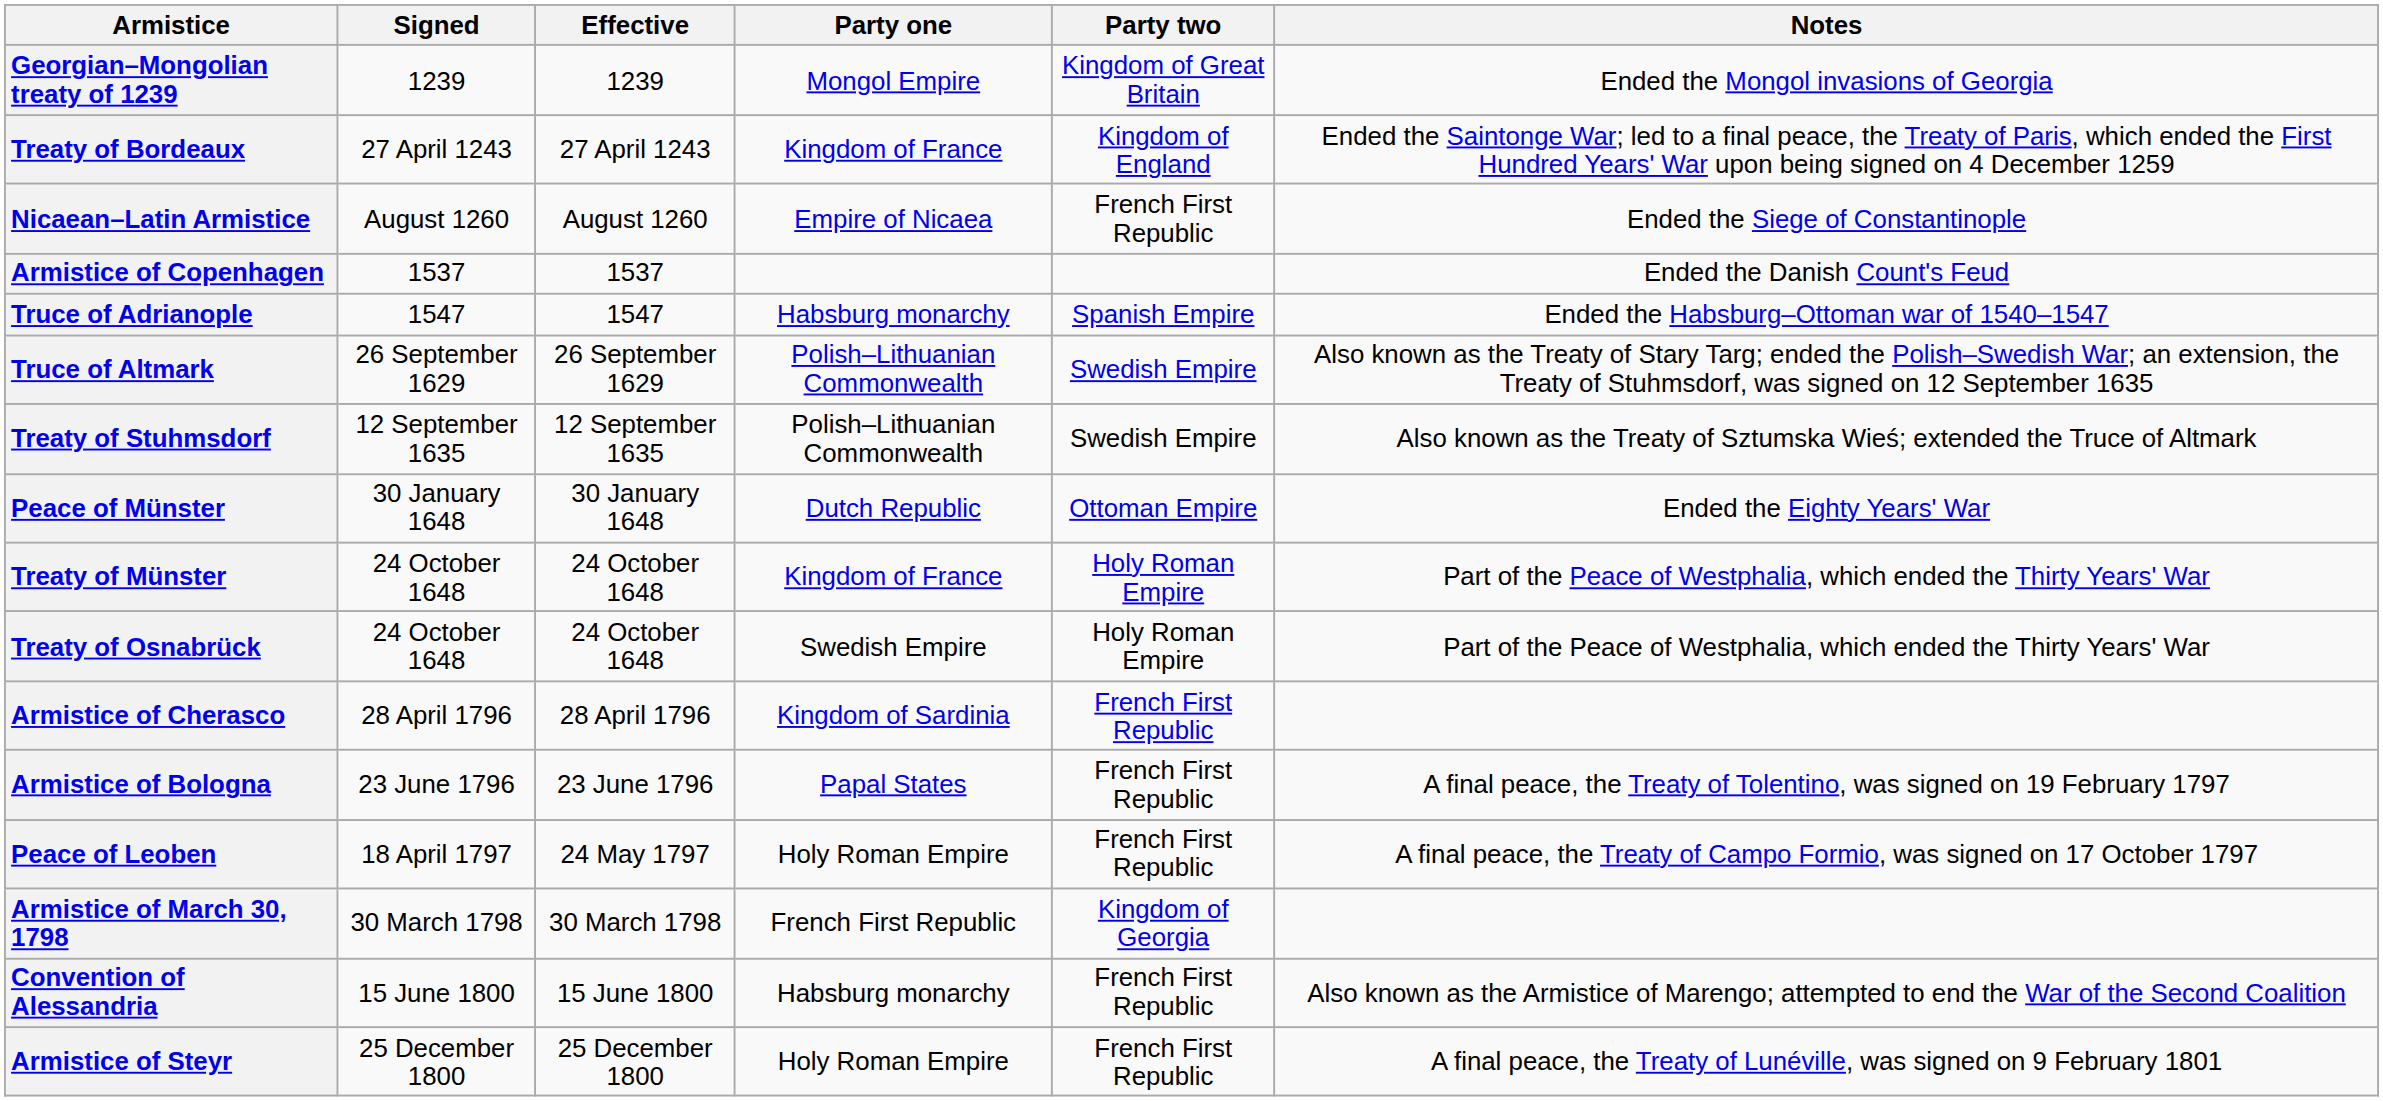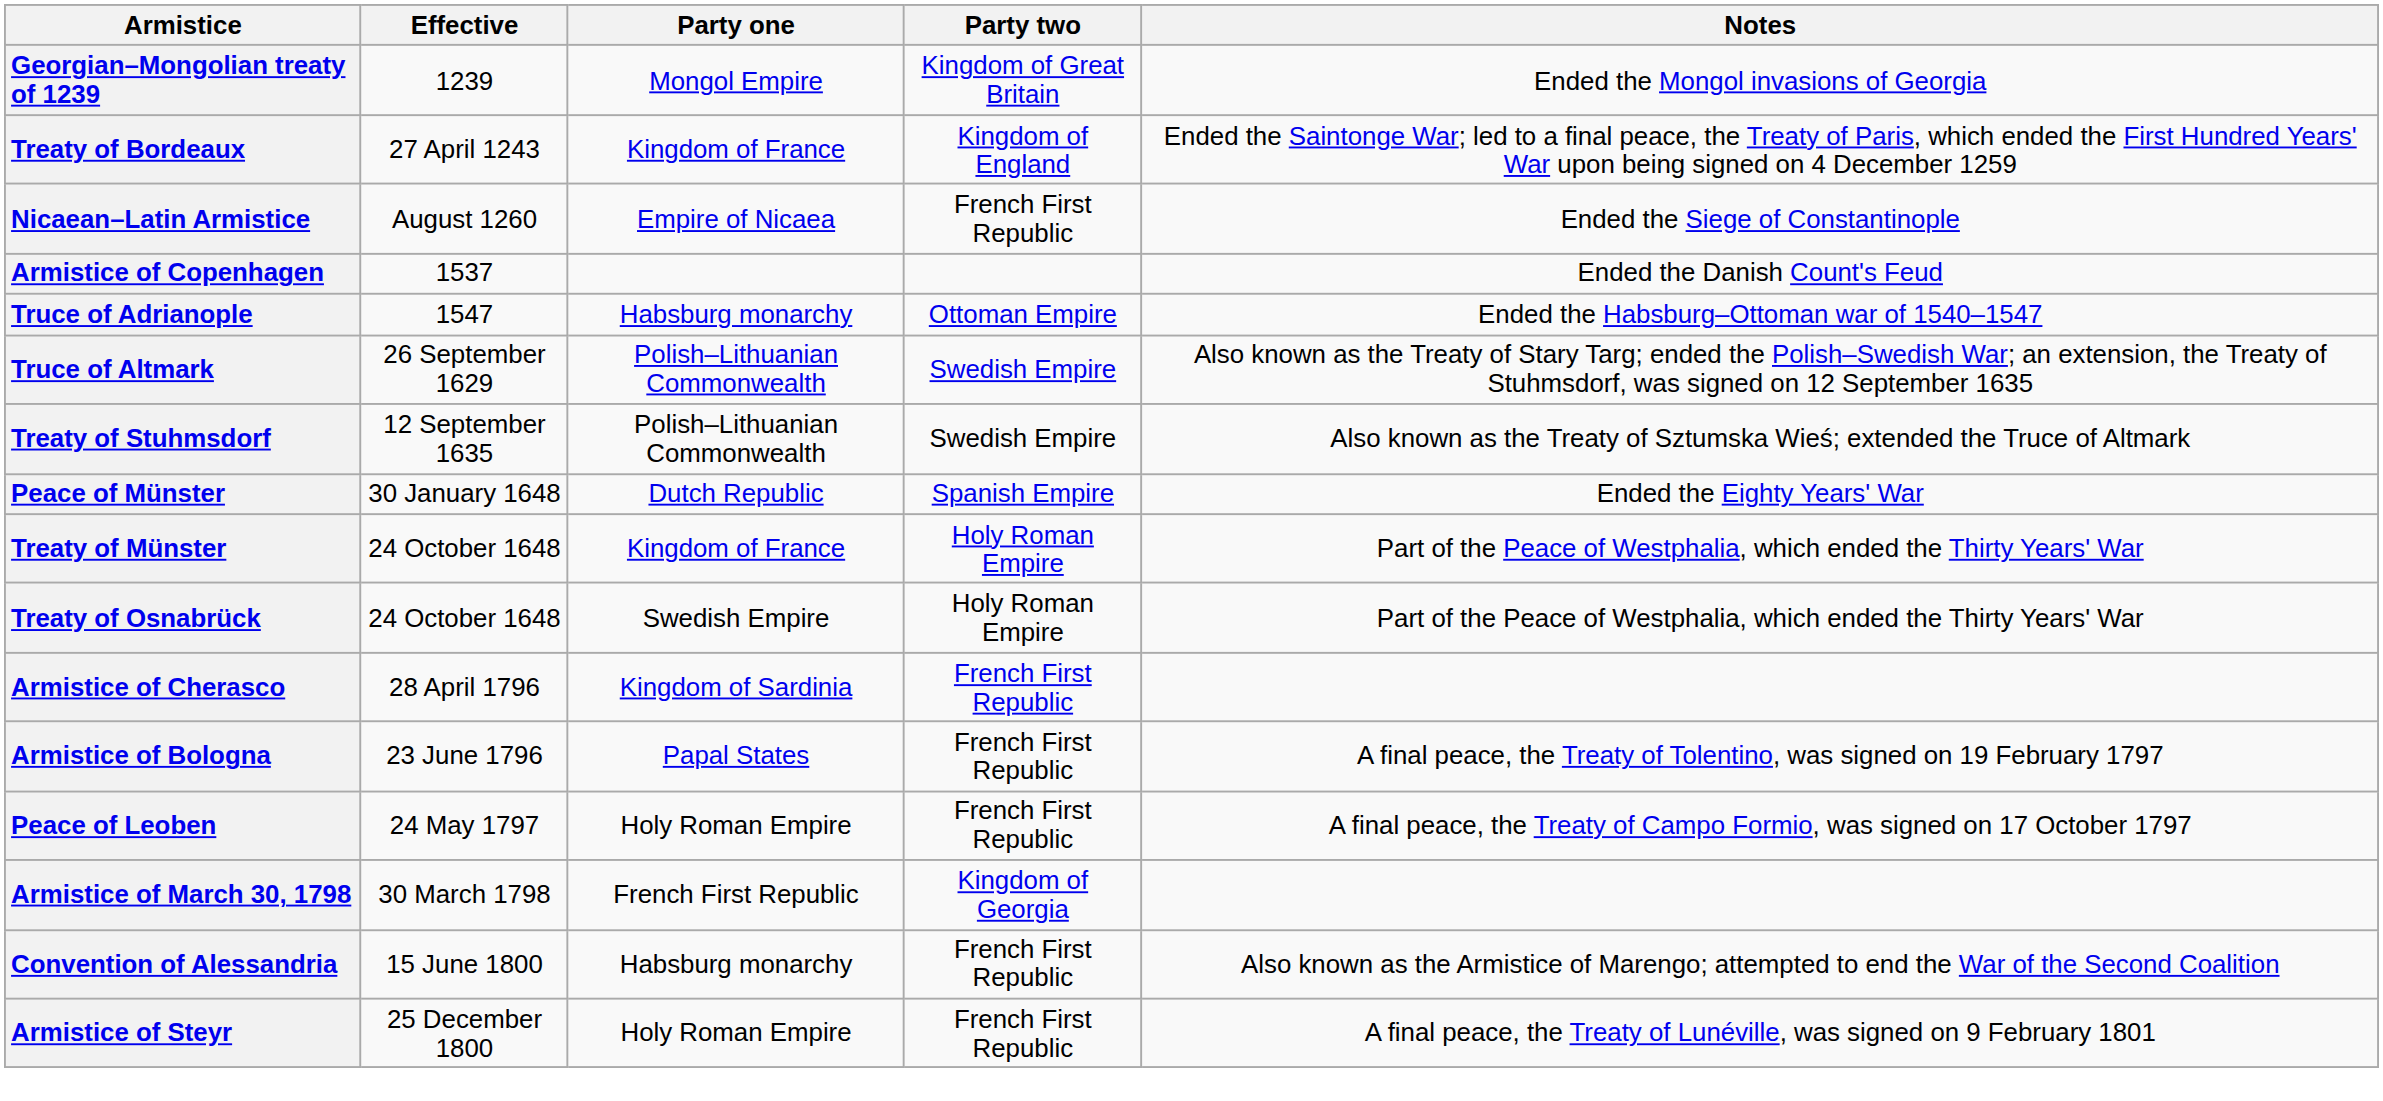 <table class="wikitable sortable" style="font-size: 85%; text-align: center; width: auto;">
 <tr>
 <th>Armistice</th>
-<th>Signed</th>
 <th>Effective</th>
 <th>Party one</th>
 <th>Party two</th>
 <th>Notes</th>
 </tr>
 <tr>
 <th style="text-align:left;" scope="col"><a href='#'>Georgian–Mongolian treaty of 1239</a></th>
 <td>1239</td>
-<td>1239</td>
 <td> <a href='#'>Mongol Empire</a></td>
 <td> <a href='#'>Kingdom of Great Britain</a></td>
 <td>Ended the <a href='#'>Mongol invasions of Georgia</a></td>
 </tr>
 <tr>
 <th style="text-align:left;" scope="col"><a href='#'>Treaty of Bordeaux</a></th>
-<td>27 April 1243</td>
 <td>27 April 1243</td>
 <td> <a href='#'>Kingdom of France</a></td>
 <td> <a href='#'>Kingdom of England</a></td>
 <td>Ended the <a href='#'>Saintonge War</a>; led to a final peace, the <a href='#'>Treaty of Paris</a>, which ended the <a href='#'>First Hundred Years' War</a> upon being signed on 4 December 1259</td>
 </tr>
 <tr>
 <th style="text-align:left;" scope="col"><a href='#'>Nicaean–Latin Armistice</a></th>
 <td>August 1260</td>
-<td>August 1260</td>
 <td> <a href='#'>Empire of Nicaea</a></td>
 <td> French First Republic</td>
 <td>Ended the <a href='#'>Siege of Constantinople</a></td>
 </tr>
 <tr>
 <th style="text-align:left;" scope="col"><a href='#'>Armistice of Copenhagen</a></th>
-<td>1537</td>
 <td>1537</td>
 <td></td>
 <td></td>
 <td>Ended the Danish <a href='#'>Count's Feud</a></td>
 </tr>
 <tr>
 <th style="text-align:left;" scope="col"><a href='#'>Truce of Adrianople</a></th>
 <td>1547</td>
-<td>1547</td>
 <td> <a href='#'>Habsburg monarchy</a></td>
-<td> <a href='#'>Spanish Empire</a></td>
+<td> <a href='#'>Ottoman Empire</a></td>
 <td>Ended the <a href='#'>Habsburg–Ottoman war of 1540–1547</a></td>
 </tr>
 <tr>
 <th style="text-align:left;" scope="col"><a href='#'>Truce of Altmark</a></th>
-<td>26 September 1629</td>
 <td>26 September 1629</td>
 <td> <a href='#'>Polish–Lithuanian Commonwealth</a></td>
 <td> <a href='#'>Swedish Empire</a></td>
 <td>Also known as the Treaty of Stary Targ; ended the <a href='#'>Polish–Swedish War</a>; an extension, the Treaty of Stuhmsdorf, was signed on 12 September 1635</td>
 </tr>
 <tr>
 <th style="text-align:left;" scope="col"><a href='#'>Treaty of Stuhmsdorf</a></th>
 <td>12 September 1635</td>
-<td>12 September 1635</td>
 <td> Polish–Lithuanian Commonwealth</td>
 <td> Swedish Empire</td>
 <td>Also known as the Treaty of Sztumska Wieś; extended the Truce of Altmark</td>
 </tr>
 <tr>
 <th style="text-align:left;" scope="col"><a href='#'>Peace of Münster</a></th>
 <td>30 January 1648</td>
-<td>30 January 1648</td>
 <td> <a href='#'>Dutch Republic</a></td>
-<td> <a href='#'>Ottoman Empire</a></td>
+<td> <a href='#'>Spanish Empire</a></td>
 <td>Ended the <a href='#'>Eighty Years' War</a></td>
 </tr>
 <tr>
 <th style="text-align:left;" scope="col"><a href='#'>Treaty of Münster</a></th>
-<td>24 October 1648</td>
 <td>24 October 1648</td>
 <td> <a href='#'>Kingdom of France</a></td>
 <td> <a href='#'>Holy Roman Empire</a></td>
 <td>Part of the <a href='#'>Peace of Westphalia</a>, which ended the <a href='#'>Thirty Years' War</a></td>
 </tr>
 <tr>
 <th style="text-align:left;" scope="col"><a href='#'>Treaty of Osnabrück</a></th>
 <td>24 October 1648</td>
-<td>24 October 1648</td>
 <td> Swedish Empire</td>
 <td> Holy Roman Empire</td>
 <td>Part of the Peace of Westphalia, which ended the Thirty Years' War</td>
 </tr>
 <tr>
 <th style="text-align:left;" scope="col"><a href='#'>Armistice of Cherasco</a></th>
-<td>28 April 1796</td>
 <td>28 April 1796</td>
 <td> <a href='#'>Kingdom of Sardinia</a></td>
 <td> <a href='#'>French First Republic</a></td>
 <td></td>
 </tr>
 <tr>
 <th style="text-align:left;" scope="col"><a href='#'>Armistice of Bologna</a></th>
 <td>23 June 1796</td>
-<td>23 June 1796</td>
 <td> <a href='#'>Papal States</a></td>
 <td> French First Republic</td>
 <td>A final peace, the <a href='#'>Treaty of Tolentino</a>, was signed on 19 February 1797</td>
 </tr>
 <tr>
 <th style="text-align:left;" scope="col"><a href='#'>Peace of Leoben</a></th>
-<td>18 April 1797</td>
 <td>24 May 1797</td>
 <td> Holy Roman Empire</td>
 <td> French First Republic</td>
 <td>A final peace, the <a href='#'>Treaty of Campo Formio</a>, was signed on 17 October 1797</td>
 </tr>
 <tr>
 <th style="text-align:left;" scope="col"><a href='#'>Armistice of March 30, 1798</a></th>
 <td>30 March 1798</td>
-<td>30 March 1798</td>
 <td> French First Republic</td>
 <td> <a href='#'>Kingdom of Georgia</a></td>
 <td></td>
 </tr>
 <tr>
 <th style="text-align:left;" scope="col"><a href='#'>Convention of Alessandria</a></th>
-<td>15 June 1800</td>
 <td>15 June 1800</td>
 <td> Habsburg monarchy</td>
 <td> French First Republic</td>
 <td>Also known as the Armistice of Marengo; attempted to end the <a href='#'>War of the Second Coalition</a></td>
 </tr>
 <tr>
 <th style="text-align:left;" scope="col"><a href='#'>Armistice of Steyr</a></th>
 <td>25 December 1800</td>
-<td>25 December 1800</td>
 <td> Holy Roman Empire</td>
 <td> French First Republic</td>
 <td>A final peace, the <a href='#'>Treaty of Lunéville</a>, was signed on 9 February 1801</td>
 </tr>
 </table>
